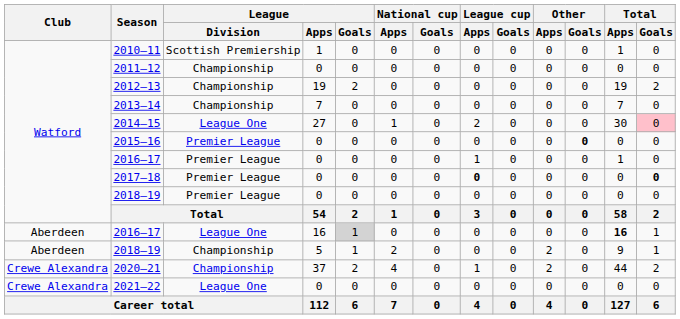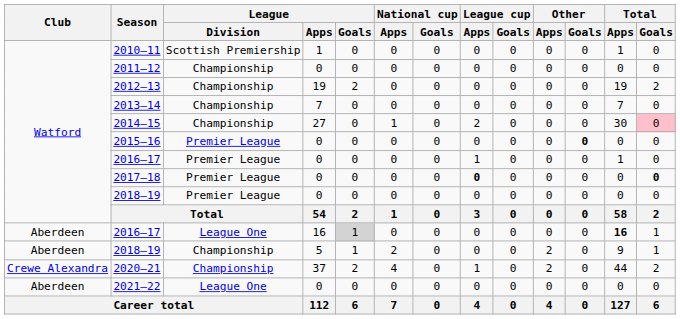 <table class="wikitable" style="text-align:center">
 <tr>
 <th rowspan="2">Club</th>
 <th rowspan="2">Season</th>
 <th colspan="3">League</th>
 <th colspan="2">National cup</th>
 <th colspan="2">League cup</th>
 <th colspan="2">Other</th>
 <th colspan="2">Total</th>
 </tr>
 <tr>
 <th>Division</th>
 <th>Apps</th>
 <th>Goals</th>
 <th>Apps</th>
 <th>Goals</th>
 <th>Apps</th>
 <th>Goals</th>
 <th>Apps</th>
 <th>Goals</th>
 <th>Apps</th>
 <th>Goals</th>
 </tr>
 <tr>
 <td rowspan="10"><a href='#'>Watford</a></td>
 <td><a href='#'>2010–11</a></td>
 <td>Scottish Premiership</td>
 <td>1</td>
 <td>0</td>
 <td>0</td>
 <td>0</td>
 <td>0</td>
 <td>0</td>
 <td>0</td>
 <td>0</td>
 <td>1</td>
 <td>0</td>
 </tr>
 <tr>
 <td><a href='#'>2011–12</a></td>
 <td>Championship</td>
 <td>0</td>
 <td>0</td>
 <td>0</td>
 <td>0</td>
 <td>0</td>
 <td>0</td>
 <td>0</td>
 <td>0</td>
 <td>0</td>
 <td>0</td>
 </tr>
 <tr>
 <td><a href='#'>2012–13</a></td>
 <td>Championship</td>
 <td>19</td>
 <td>2</td>
 <td>0</td>
 <td>0</td>
 <td>0</td>
 <td>0</td>
 <td>0</td>
 <td>0</td>
 <td>19</td>
 <td>2</td>
 </tr>
 <tr>
 <td><a href='#'>2013–14</a></td>
 <td>Championship</td>
 <td>7</td>
 <td>0</td>
 <td>0</td>
 <td>0</td>
 <td>0</td>
 <td>0</td>
 <td>0</td>
 <td>0</td>
 <td>7</td>
 <td>0</td>
 </tr>
 <tr>
 <td><a href='#'>2014–15</a></td>
-<td><a href='#'>League One</a></td>
+<td>Championship</td>
 <td>27</td>
 <td>0</td>
 <td>1</td>
 <td>0</td>
 <td>2</td>
 <td>0</td>
 <td>0</td>
 <td>0</td>
 <td>30</td>
 <td style="background: pink;">0</td>
 </tr>
 <tr>
 <td><a href='#'>2015–16</a></td>
 <td><a href='#'>Premier League</a></td>
 <td>0</td>
 <td>0</td>
 <td>0</td>
 <td>0</td>
 <td>0</td>
 <td>0</td>
 <td>0</td>
 <td><strong>0</strong></td>
 <td>0</td>
 <td>0</td>
 </tr>
 <tr>
 <td><a href='#'>2016–17</a></td>
 <td>Premier League</td>
 <td>0</td>
 <td>0</td>
 <td>0</td>
 <td>0</td>
 <td>1</td>
 <td>0</td>
 <td>0</td>
 <td>0</td>
 <td>1</td>
 <td>0</td>
 </tr>
 <tr>
 <td><a href='#'>2017–18</a></td>
 <td>Premier League</td>
 <td>0</td>
 <td>0</td>
 <td>0</td>
 <td>0</td>
 <td><strong>0</strong></td>
 <td>0</td>
 <td>0</td>
 <td>0</td>
 <td>0</td>
 <td><strong>0</strong></td>
 </tr>
 <tr>
 <td><a href='#'>2018–19</a></td>
 <td>Premier League</td>
 <td>0</td>
 <td>0</td>
 <td>0</td>
 <td>0</td>
 <td>0</td>
 <td>0</td>
 <td>0</td>
 <td>0</td>
 <td>0</td>
 <td>0</td>
 </tr>
 <tr>
 <th colspan="2">Total</th>
 <th>54</th>
 <th>2</th>
 <th>1</th>
 <th>0</th>
 <th>3</th>
 <th>0</th>
 <th>0</th>
 <th>0</th>
 <th>58</th>
 <th>2</th>
 </tr>
 <tr>
 <td>Aberdeen</td>
 <td><a href='#'>2016–17</a></td>
 <td><a href='#'>League One</a></td>
 <td>16</td>
 <td style="background: lightgrey;">1</td>
 <td>0</td>
 <td>0</td>
 <td>0</td>
 <td>0</td>
 <td>0</td>
 <td>0</td>
 <td><strong>16</strong></td>
 <td>1</td>
 </tr>
 <tr>
 <td>Aberdeen</td>
 <td><a href='#'>2018–19</a></td>
 <td>Championship</td>
 <td>5</td>
 <td>1</td>
 <td>2</td>
 <td>0</td>
 <td>0</td>
 <td>0</td>
 <td>2</td>
 <td>0</td>
 <td>9</td>
 <td>1</td>
 </tr>
 <tr>
 <td><a href='#'>Crewe Alexandra</a></td>
 <td><a href='#'>2020–21</a></td>
 <td><a href='#'>Championship</a></td>
 <td>37</td>
 <td>2</td>
 <td>4</td>
 <td>0</td>
 <td>1</td>
 <td>0</td>
 <td>2</td>
 <td>0</td>
 <td>44</td>
 <td>2</td>
 </tr>
 <tr>
-<td><a href='#'>Crewe Alexandra</a></td>
+<td>Aberdeen</td>
 <td><a href='#'>2021–22</a></td>
 <td><a href='#'>League One</a></td>
 <td>0</td>
 <td>0</td>
 <td>0</td>
 <td>0</td>
 <td>0</td>
 <td>0</td>
 <td>0</td>
 <td>0</td>
 <td>0</td>
 <td>0</td>
 </tr>
 <tr>
 <th colspan="3">Career total</th>
 <th>112</th>
 <th>6</th>
 <th>7</th>
 <th>0</th>
 <th>4</th>
 <th>0</th>
 <th>4</th>
 <th>0</th>
 <th>127</th>
 <th>6</th>
 </tr>
 </table>
